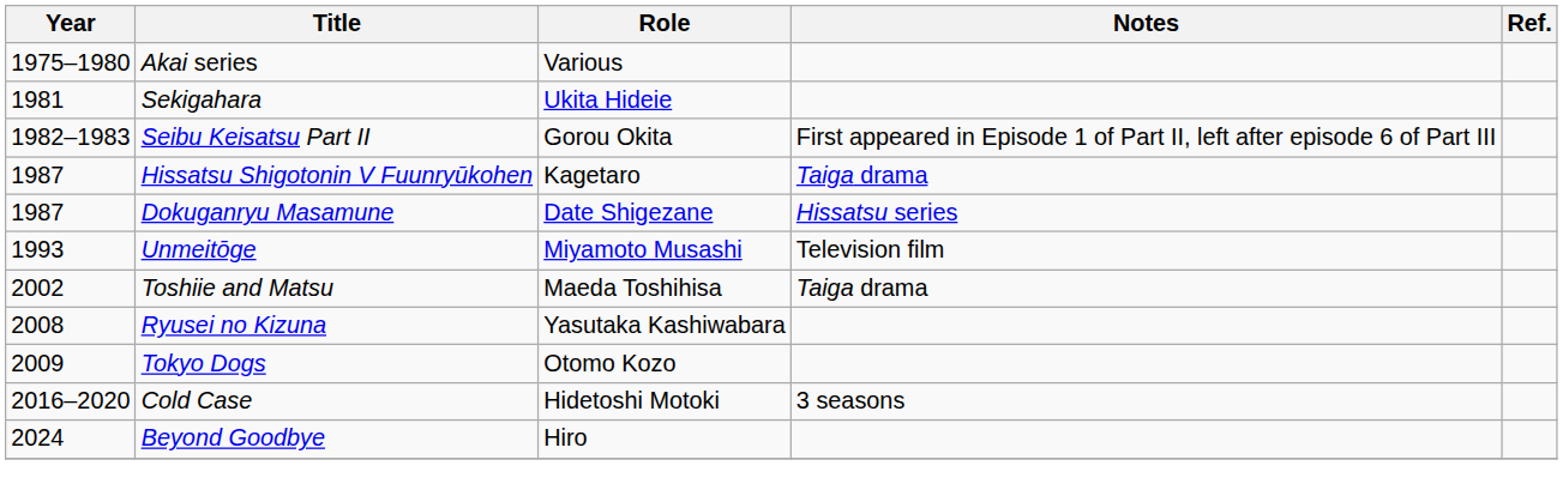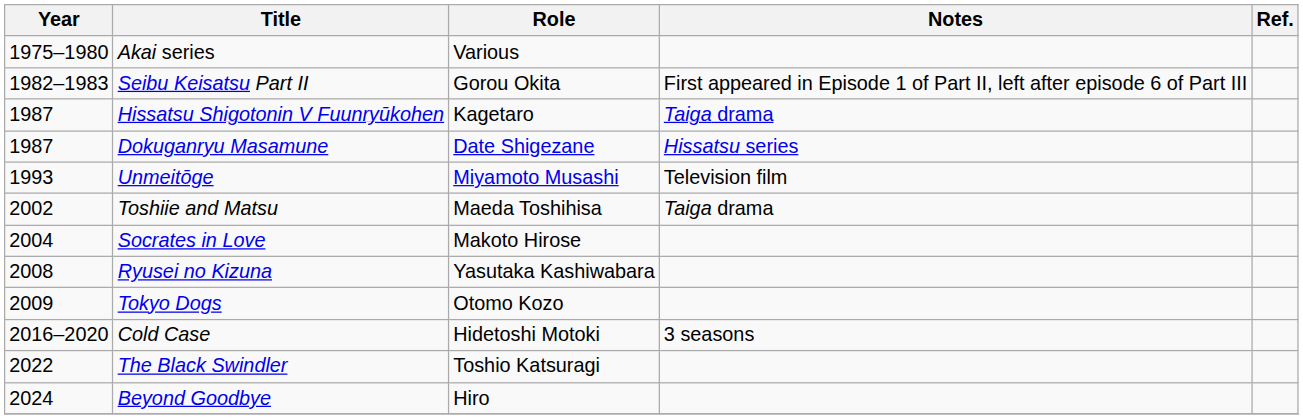 <table class="wikitable sortable">
 <tr>
 <th>Year</th>
 <th>Title</th>
 <th>Role</th>
 <th class="unsortable">Notes</th>
 <th class="unsortable">Ref.</th>
 </tr>
 <tr>
 <td>1975–1980</td>
 <td><em>Akai</em> series</td>
 <td>Various</td>
-<td></td>
-<td></td>
-</tr>
-<tr>
-<td>1981</td>
-<td><em>Sekigahara</em></td>
-<td><a href='#'>Ukita Hideie</a></td>
 <td></td>
 <td></td>
 </tr>
 <tr>
 <td>1982–1983</td>
 <td><em><a href='#'>Seibu Keisatsu</a> Part II</em></td>
 <td>Gorou Okita</td>
 <td>First appeared in Episode 1 of Part II, left after episode 6 of Part III</td>
 <td></td>
 </tr>
 <tr>
 <td>1987</td>
 <td><em><a href='#'>Hissatsu Shigotonin V Fuunryūkohen</a></em></td>
 <td>Kagetaro</td>
 <td><a href='#'><em>Taiga</em> drama</a></td>
 <td></td>
 </tr>
 <tr>
 <td>1987</td>
 <td><em><a href='#'>Dokuganryu Masamune</a></em></td>
 <td><a href='#'>Date Shigezane</a></td>
 <td><a href='#'><em>Hissatsu</em> series</a></td>
 <td></td>
 </tr>
 <tr>
 <td>1993</td>
 <td><em><a href='#'>Unmeitōge</a></em></td>
 <td><a href='#'>Miyamoto Musashi</a></td>
 <td>Television film</td>
 <td></td>
 </tr>
 <tr>
 <td>2002</td>
 <td><em>Toshiie and Matsu</em></td>
 <td>Maeda Toshihisa</td>
 <td><em>Taiga</em> drama</td>
 <td></td>
 </tr>
 <tr>
+<td>2004</td>
+<td><em><a href='#'>Socrates in Love</a></em></td>
+<td>Makoto Hirose</td>
+<td></td>
+<td></td>
+</tr>
+<tr>
 <td>2008</td>
 <td><em><a href='#'>Ryusei no Kizuna</a></em></td>
 <td>Yasutaka Kashiwabara</td>
 <td></td>
 <td></td>
 </tr>
 <tr>
 <td>2009</td>
 <td><em><a href='#'>Tokyo Dogs</a></em></td>
 <td>Otomo Kozo</td>
 <td></td>
 <td></td>
 </tr>
 <tr>
 <td>2016–2020</td>
 <td><em>Cold Case</em></td>
 <td>Hidetoshi Motoki</td>
 <td>3 seasons</td>
 <td></td>
 </tr>
 <tr>
+<td>2022</td>
+<td><em><a href='#'>The Black Swindler</a></em></td>
+<td>Toshio Katsuragi</td>
+<td></td>
+<td></td>
+</tr>
+<tr>
 <td>2024</td>
 <td><em><a href='#'>Beyond Goodbye</a></em></td>
 <td>Hiro</td>
 <td></td>
 <td></td>
 </tr>
 <tr>
 </tr>
 </table>
